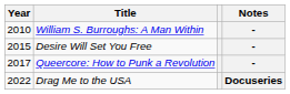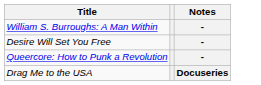 <table class="wikitable">
 <tr>
-<th>Year</th>
 <th>Title</th>
 <th></th>
 <th>Notes</th>
 </tr>
 <tr>
-<td>2010</td>
 <td><em><a href='#'>William S. Burroughs: A Man Within</a></em></td>
 <th></th>
 <th>-</th>
 </tr>
 <tr>
-<td>2015</td>
 <td><em>Desire Will Set You Free</em></td>
 <th></th>
 <th>-</th>
 </tr>
 <tr>
-<td>2017</td>
 <td><em><a href='#'>Queercore: How to Punk a Revolution</a></em></td>
 <th></th>
 <th>-</th>
 </tr>
 <tr>
-<td>2022</td>
 <td><em>Drag Me to the USA</em></td>
 <th></th>
 <th>Docuseries</th>
 </tr>
 </table>
